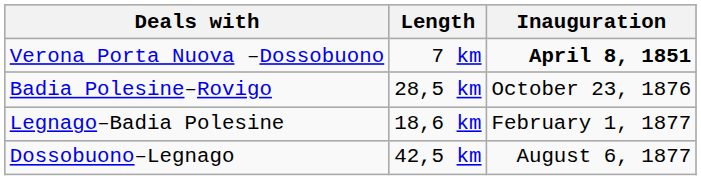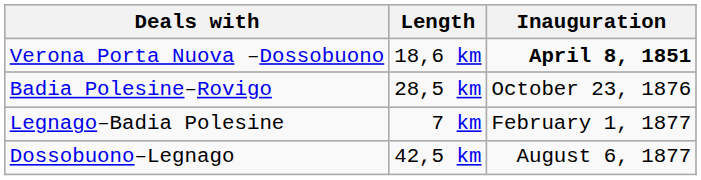 <table class="wikitable">
 <tr style="background:#efefef;">
 <th>Deals with</th>
 <th>Length</th>
 <th>Inauguration</th>
 </tr>
 <tr>
 <td align="left"><a href='#'>Verona Porta Nuova</a> –<a href='#'>Dossobuono</a></td>
-<td align="right">7 <a href='#'>km</a></td>
+<td align="right">18,6 <a href='#'>km</a></td>
 <td align="right"><strong>April 8, 1851</strong></td>
 </tr>
 <tr>
 <td align="left"><a href='#'>Badia Polesine</a>–<a href='#'>Rovigo</a></td>
 <td align="right">28,5 <a href='#'>km</a></td>
 <td align="right">October 23, 1876</td>
 </tr>
 <tr>
 <td align="left"><a href='#'>Legnago</a>–Badia Polesine</td>
-<td align="right">18,6 <a href='#'>km</a></td>
+<td align="right">7 <a href='#'>km</a></td>
 <td align="right">February 1, 1877</td>
 </tr>
 <tr>
 <td align="left"><a href='#'>Dossobuono</a>–Legnago</td>
 <td align="right">42,5 <a href='#'>km</a></td>
 <td align="right">August 6, 1877</td>
 </tr>
 </table>
